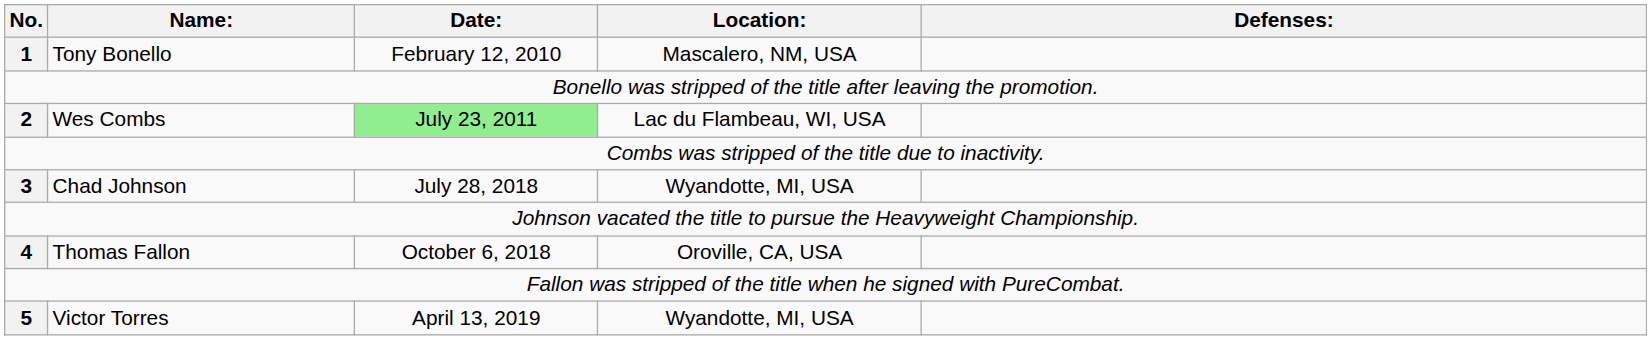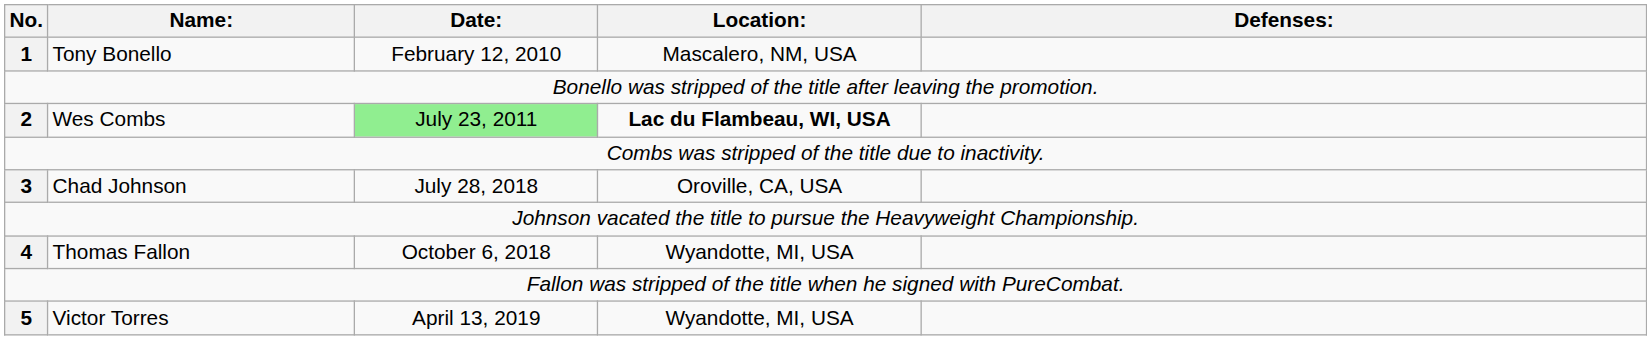 <table class="wikitable" width=100%>
 <tr>
 <th width=1%>No.</th>
 <th width=19%>Name:</th>
 <th width=15%>Date:</th>
 <th width=20%>Location:</th>
 <th width=45%>Defenses:</th>
 </tr>
 <tr>
 <th>1</th>
 <td align=left> Tony Bonello<br></td>
 <td align=center>February 12, 2010<br></td>
 <td align=center>Mascalero, NM, USA</td>
 <td></td>
 </tr>
 <tr>
 <td align="center" colspan="5"><em>Bonello was stripped of the title after leaving the promotion.</em></td>
 </tr>
 <tr>
 <th>2</th>
 <td align=left> Wes Combs<br></td>
 <td align=center style="background: lightgreen;">July 23, 2011<br></td>
-<td align=center>Lac du Flambeau, WI, USA</td>
+<td align=center><strong>Lac du Flambeau, WI, USA</strong></td>
 <td><br></td>
 </tr>
 <tr>
 <td align="center" colspan="5"><em>Combs was stripped of the title due to inactivity.</em></td>
 </tr>
 <tr>
 <th>3</th>
 <td align=left> Chad Johnson<br></td>
 <td align=center>July 28, 2018<br></td>
-<td align=center>Wyandotte, MI, USA</td>
+<td align=center>Oroville, CA, USA</td>
 <td></td>
 </tr>
 <tr>
 <td align="center" colspan="5"><em>Johnson vacated the title to pursue the Heavyweight Championship.</em></td>
 </tr>
 <tr>
 <th>4</th>
 <td align=left> Thomas Fallon<br></td>
 <td align=center>October 6, 2018<br></td>
-<td align=center>Oroville, CA, USA</td>
+<td align=center>Wyandotte, MI, USA</td>
 <td></td>
 </tr>
 <tr>
 <td align="center" colspan="5"><em>Fallon was stripped of the title when he signed with PureCombat.</em></td>
 </tr>
 <tr>
 <th>5</th>
 <td align=left> Victor Torres<br></td>
 <td align=center>April 13, 2019<br></td>
 <td align=center>Wyandotte, MI, USA</td>
 <td></td>
 </tr>
 </table>
